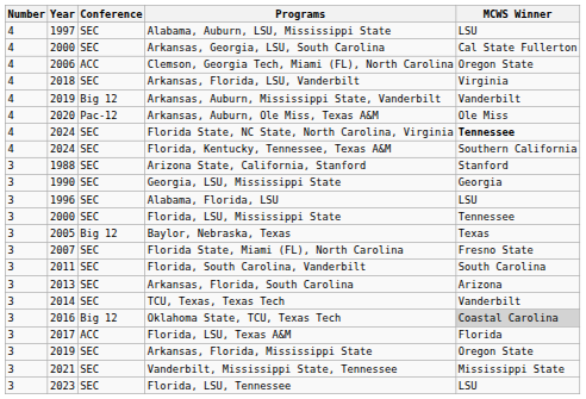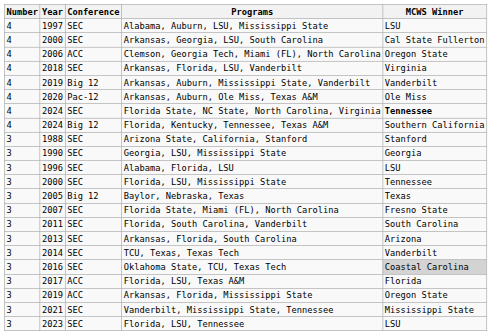 <table class="wikitable sortable">
 <tr>
 <th>Number</th>
 <th>Year</th>
 <th>Conference</th>
 <th>Programs</th>
 <th>MCWS Winner</th>
 </tr>
 <tr>
 <td>4</td>
 <td>1997</td>
 <td>SEC</td>
 <td>Alabama, Auburn, LSU, Mississippi State</td>
 <td>LSU</td>
 </tr>
 <tr>
 <td>4</td>
 <td>2000</td>
 <td>SEC</td>
 <td>Arkansas, Georgia, LSU, South Carolina</td>
 <td>Cal State Fullerton</td>
 </tr>
 <tr>
 <td>4</td>
 <td>2006</td>
 <td>ACC</td>
 <td>Clemson, Georgia Tech, Miami (FL), North Carolina</td>
 <td>Oregon State</td>
 </tr>
 <tr>
 <td>4</td>
 <td>2018</td>
 <td>SEC</td>
 <td>Arkansas, Florida, LSU, Vanderbilt</td>
 <td>Virginia</td>
 </tr>
 <tr>
 <td>4</td>
 <td>2019</td>
 <td>Big 12</td>
 <td>Arkansas, Auburn, Mississippi State, Vanderbilt</td>
 <td>Vanderbilt</td>
 </tr>
 <tr>
 <td>4</td>
 <td>2020</td>
 <td>Pac-12</td>
 <td>Arkansas, Auburn, Ole Miss, Texas A&M</td>
 <td>Ole Miss</td>
 </tr>
 <tr>
 <td>4</td>
 <td>2024</td>
 <td>SEC</td>
 <td>Florida State, NC State, North Carolina, Virginia</td>
 <td><strong>Tennessee</strong></td>
 </tr>
 <tr>
 <td>4</td>
 <td>2024</td>
-<td>SEC</td>
+<td>Big 12</td>
 <td>Florida, Kentucky, Tennessee, Texas A&M</td>
 <td>Southern California</td>
 </tr>
 <tr>
 <td>3</td>
 <td>1988</td>
 <td>SEC</td>
 <td>Arizona State, California, Stanford</td>
 <td>Stanford</td>
 </tr>
 <tr>
 <td>3</td>
 <td>1990</td>
 <td>SEC</td>
 <td>Georgia, LSU, Mississippi State</td>
 <td>Georgia</td>
 </tr>
 <tr>
 <td>3</td>
 <td>1996</td>
 <td>SEC</td>
 <td>Alabama, Florida, LSU</td>
 <td>LSU</td>
 </tr>
 <tr>
 <td>3</td>
 <td>2000</td>
 <td>SEC</td>
 <td>Florida, LSU, Mississippi State</td>
 <td>Tennessee</td>
 </tr>
 <tr>
 <td>3</td>
 <td>2005</td>
 <td>Big 12</td>
 <td>Baylor, Nebraska, Texas</td>
 <td>Texas</td>
 </tr>
 <tr>
 <td>3</td>
 <td>2007</td>
 <td>SEC</td>
 <td>Florida State, Miami (FL), North Carolina</td>
 <td>Fresno State</td>
 </tr>
 <tr>
 <td>3</td>
 <td>2011</td>
 <td>SEC</td>
 <td>Florida, South Carolina, Vanderbilt</td>
 <td>South Carolina</td>
 </tr>
 <tr>
 <td>3</td>
 <td>2013</td>
 <td>SEC</td>
 <td>Arkansas, Florida, South Carolina</td>
 <td>Arizona</td>
 </tr>
 <tr>
 <td>3</td>
 <td>2014</td>
 <td>SEC</td>
 <td>TCU, Texas, Texas Tech</td>
 <td>Vanderbilt</td>
 </tr>
 <tr>
 <td>3</td>
 <td>2016</td>
-<td>Big 12</td>
+<td>SEC</td>
 <td>Oklahoma State, TCU, Texas Tech</td>
 <td style="background: lightgrey;">Coastal Carolina</td>
 </tr>
 <tr>
 <td>3</td>
 <td>2017</td>
 <td>ACC</td>
 <td>Florida, LSU, Texas A&M</td>
 <td>Florida</td>
 </tr>
 <tr>
 <td>3</td>
 <td>2019</td>
-<td>SEC</td>
+<td>ACC</td>
 <td>Arkansas, Florida, Mississippi State</td>
 <td>Oregon State</td>
 </tr>
 <tr>
 <td>3</td>
 <td>2021</td>
 <td>SEC</td>
 <td>Vanderbilt, Mississippi State, Tennessee</td>
 <td>Mississippi State</td>
 </tr>
 <tr>
 <td>3</td>
 <td>2023</td>
 <td>SEC</td>
 <td>Florida, LSU, Tennessee</td>
 <td>LSU</td>
 </tr>
 </table>
